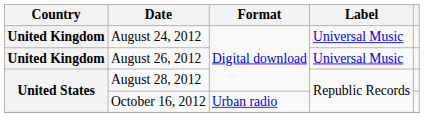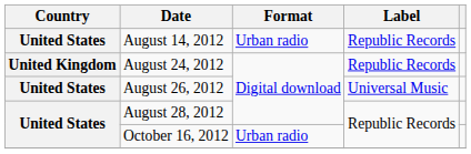 <table class="wikitable plainrowheaders">
 <tr>
 <th scope="col">Country</th>
 <th scope="col">Date</th>
 <th scope="col">Format</th>
 <th scope="col">Label</th>
 <th scope="col"></th>
 </tr>
 <tr>
-<th scope="row">United Kingdom</th>
-<td>August 24, 2012</td>
-<td rowspan="3"><a href='#'>Digital download</a></td>
-<td><a href='#'>Universal Music</a></td>
+<th scope="row">United States</th>
+<td>August 14, 2012</td>
+<td><a href='#'>Urban radio</a></td>
+<td><a href='#'>Republic Records</a></td>
 <td></td>
 </tr>
 <tr>
 <th scope="row">United Kingdom</th>
+<td>August 24, 2012</td>
+<td rowspan="3"><a href='#'>Digital download</a></td>
+<td><a href='#'>Republic Records</a></td>
+<td></td>
+</tr>
+<tr>
+<th scope="row">United States</th>
 <td>August 26, 2012</td>
 <td><a href='#'>Universal Music</a></td>
 <td></td>
 </tr>
 <tr>
 <th scope="row" rowspan="2">United States</th>
 <td>August 28, 2012</td>
 <td rowspan="2">Republic Records</td>
 <td></td>
 </tr>
 <tr>
 <td>October 16, 2012</td>
 <td><a href='#'>Urban radio</a></td>
 <td></td>
 </tr>
 <tr>
 </tr>
 </table>
